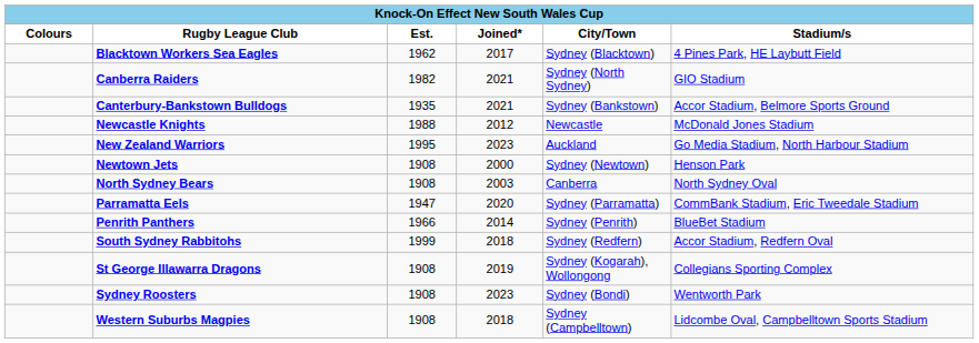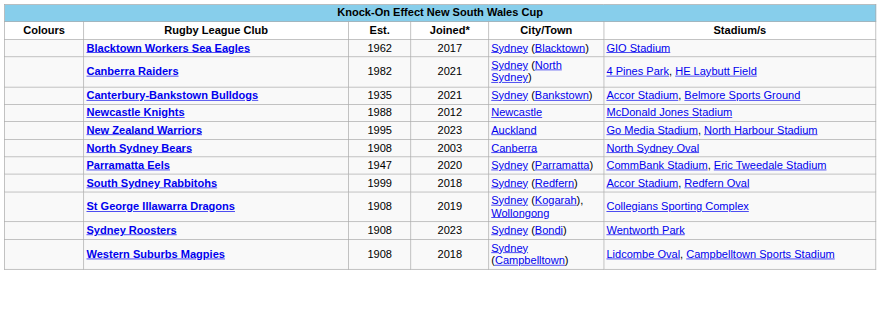 <table class="wikitable" style="width: 100%">
 <tr>
 <td colspan="6" style="background:skyblue; text-align:center;"><strong><span>Knock-On Effect New South Wales Cup</span></strong></td>
 </tr>
 <tr>
 <th style="background:white; width:01%">Colours</th>
 <th style="background:white; width:06%">Rugby League Club</th>
 <th style="background:white; width:01%">Est.</th>
 <th style="background:white; width:01%">Joined*</th>
 <th style="background:white; width:01%">City/Town</th>
 <th style="background:white; width:06%">Stadium/s</th>
 </tr>
 <tr>
 <td style="text-align:center"></td>
 <td><strong><a href='#'>Blacktown Workers Sea Eagles</a></strong></td>
 <td style="text-align:center">1962</td>
 <td style="text-align:center">2017</td>
 <td><a href='#'>Sydney</a> (<a href='#'>Blacktown</a>)</td>
-<td><a href='#'>4 Pines Park</a>, <a href='#'>HE Laybutt Field</a></td>
+<td><a href='#'>GIO Stadium</a></td>
 </tr>
 <tr>
 <td style="text-align:center"></td>
 <td><strong><a href='#'>Canberra Raiders</a></strong></td>
 <td style="text-align:center">1982</td>
 <td style="text-align:center">2021</td>
 <td><a href='#'>Sydney</a> (<a href='#'>North Sydney</a>)</td>
-<td><a href='#'>GIO Stadium</a></td>
+<td><a href='#'>4 Pines Park</a>, <a href='#'>HE Laybutt Field</a></td>
 </tr>
 <tr>
 <td style="text-align:center"></td>
 <td><strong><a href='#'>Canterbury-Bankstown Bulldogs</a></strong></td>
 <td style="text-align:center">1935</td>
 <td style="text-align:center">2021</td>
 <td><a href='#'>Sydney</a> (<a href='#'>Bankstown</a>)</td>
 <td><a href='#'>Accor Stadium</a>, <a href='#'>Belmore Sports Ground</a></td>
 </tr>
 <tr>
 <td></td>
 <td><strong><a href='#'>Newcastle Knights</a></strong></td>
 <td style="text-align:center">1988</td>
 <td style="text-align:center">2012</td>
 <td><a href='#'>Newcastle</a></td>
 <td><a href='#'>McDonald Jones Stadium</a></td>
 </tr>
 <tr>
 <td style="text-align:center"></td>
 <td><strong><a href='#'>New Zealand Warriors</a></strong></td>
 <td style="text-align:center">1995</td>
 <td style="text-align:center">2023</td>
 <td><a href='#'>Auckland</a></td>
 <td><a href='#'>Go Media Stadium</a>, <a href='#'>North Harbour Stadium</a></td>
 </tr>
 <tr>
 <td style="text-align:center"></td>
-<td><strong><a href='#'>Newtown Jets</a></strong></td>
-<td style="text-align:center">1908</td>
-<td style="text-align:center">2000</td>
-<td><a href='#'>Sydney</a> (<a href='#'>Newtown</a>)</td>
-<td><a href='#'>Henson Park</a></td>
-</tr>
-<tr>
-<td style="text-align:center"></td>
 <td><strong><a href='#'>North Sydney Bears</a></strong></td>
 <td style="text-align:center">1908</td>
 <td style="text-align:center">2003</td>
 <td><a href='#'>Canberra</a></td>
 <td><a href='#'>North Sydney Oval</a></td>
 </tr>
 <tr>
 <td style="text-align:center"></td>
 <td><strong><a href='#'>Parramatta Eels</a></strong></td>
 <td style="text-align:center">1947</td>
 <td style="text-align:center">2020</td>
 <td><a href='#'>Sydney</a> (<a href='#'>Parramatta</a>)</td>
 <td><a href='#'>CommBank Stadium</a>, <a href='#'>Eric Tweedale Stadium</a></td>
-</tr>
-<tr>
-<td style="text-align:center"></td>
-<td><strong><a href='#'>Penrith Panthers</a></strong></td>
-<td style="text-align:center">1966</td>
-<td style="text-align:center">2014</td>
-<td><a href='#'>Sydney</a> (<a href='#'>Penrith</a>)</td>
-<td><a href='#'>BlueBet Stadium</a></td>
 </tr>
 <tr>
 <td style="text-align:center"></td>
 <td><strong><a href='#'>South Sydney Rabbitohs</a></strong></td>
 <td style="text-align:center">1999</td>
 <td style="text-align:center">2018</td>
 <td><a href='#'>Sydney</a> (<a href='#'>Redfern</a>)</td>
 <td><a href='#'>Accor Stadium</a>, <a href='#'>Redfern Oval</a></td>
 </tr>
 <tr>
 <td style="text-align:center"></td>
 <td><strong><a href='#'>St George Illawarra Dragons</a></strong></td>
 <td style="text-align:center">1908</td>
 <td style="text-align:center">2019</td>
 <td><a href='#'>Sydney</a> (<a href='#'>Kogarah</a>), <a href='#'>Wollongong</a></td>
 <td><a href='#'>Collegians Sporting Complex</a></td>
 </tr>
 <tr>
 <td></td>
 <td><strong><a href='#'>Sydney Roosters</a></strong></td>
 <td style="text-align:center">1908</td>
 <td style="text-align:center">2023</td>
 <td><a href='#'>Sydney</a> (<a href='#'>Bondi</a>)</td>
 <td><a href='#'>Wentworth Park</a></td>
 </tr>
 <tr>
 <td style="text-align:center"></td>
 <td><strong><a href='#'>Western Suburbs Magpies</a></strong></td>
 <td style="text-align:center">1908</td>
 <td style="text-align:center">2018</td>
 <td><a href='#'>Sydney</a> (<a href='#'>Campbelltown</a>)</td>
 <td><a href='#'>Lidcombe Oval</a>, <a href='#'>Campbelltown Sports Stadium</a></td>
 </tr>
 </table>
